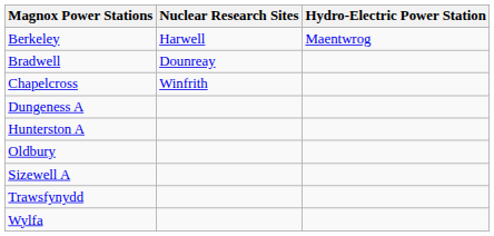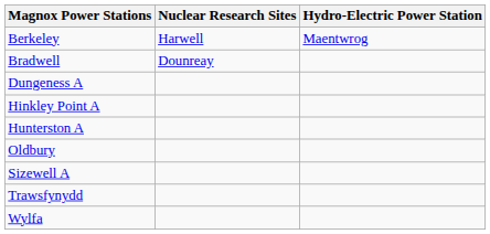 <table class="wikitable">
 <tr>
 <th>Magnox Power Stations</th>
 <th>Nuclear Research Sites</th>
 <th>Hydro-Electric Power Station</th>
 </tr>
 <tr>
 <td><a href='#'>Berkeley</a></td>
 <td><a href='#'>Harwell</a></td>
 <td><a href='#'>Maentwrog</a></td>
 </tr>
 <tr>
 <td><a href='#'>Bradwell</a></td>
 <td><a href='#'>Dounreay</a></td>
 <td></td>
 </tr>
 <tr>
-<td><a href='#'>Chapelcross</a></td>
-<td><a href='#'>Winfrith</a></td>
+<td><a href='#'>Dungeness A</a></td>
+<td></td>
 <td></td>
 </tr>
 <tr>
-<td><a href='#'>Dungeness A</a></td>
+<td><a href='#'>Hinkley Point A</a></td>
 <td></td>
 <td></td>
 </tr>
 <tr>
 <td><a href='#'>Hunterston A</a></td>
 <td></td>
 <td></td>
 </tr>
 <tr>
 <td><a href='#'>Oldbury</a></td>
 <td></td>
 <td></td>
 </tr>
 <tr>
 <td><a href='#'>Sizewell A</a></td>
 <td></td>
 <td></td>
 </tr>
 <tr>
 <td><a href='#'>Trawsfynydd</a></td>
 <td></td>
 <td></td>
 </tr>
 <tr>
 <td><a href='#'>Wylfa</a></td>
 <td></td>
 <td></td>
 </tr>
 </table>
